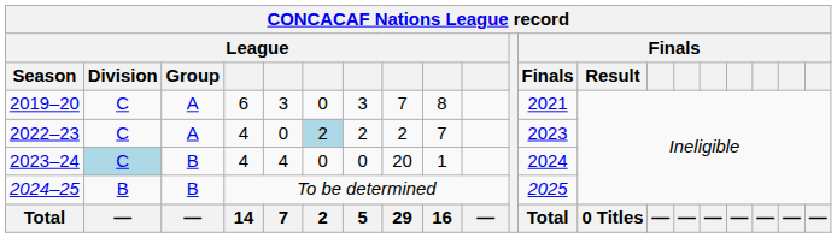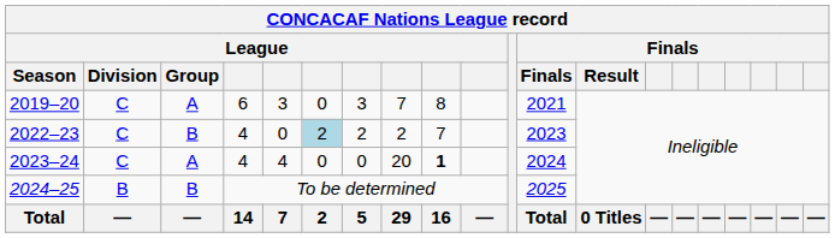 <table class="wikitable" style="text-align: center;">
 <tr>
 <th colspan="20"><a href='#'>CONCACAF Nations League</a> record</th>
 </tr>
 <tr>
 <th colspan="10">League</th>
 <th rowspan="7"></th>
 <th colspan="9">Finals</th>
 </tr>
 <tr>
 <th>Season</th>
 <th>Division</th>
 <th>Group</th>
 <th width="28"></th>
 <th width="28"></th>
 <th width="28"></th>
 <th width="28"></th>
 <th width="28"></th>
 <th width="28"></th>
 <th width="35"></th>
 <th><strong>Finals</strong></th>
 <th><strong>Result</strong></th>
 <th></th>
 <th></th>
 <th></th>
 <th></th>
 <th></th>
 <th></th>
 <th></th>
 </tr>
 <tr>
 <td><a href='#'>2019–20</a></td>
 <td><a href='#'>C</a></td>
 <td><a href='#'>A</a></td>
 <td>6</td>
 <td>3</td>
 <td>0</td>
 <td>3</td>
 <td>7</td>
 <td>8</td>
 <td></td>
 <td> <a href='#'>2021</a></td>
 <td colspan="8" rowspan="4"><em>Ineligible</em></td>
 </tr>
 <tr>
 <td><a href='#'>2022–23</a></td>
 <td><a href='#'>C</a></td>
-<td><a href='#'>A</a></td>
+<td><a href='#'>B</a></td>
 <td>4</td>
 <td>0</td>
 <td style="background: lightblue;">2</td>
 <td>2</td>
 <td>2</td>
 <td>7</td>
 <td></td>
 <td> <a href='#'>2023</a></td>
 </tr>
 <tr>
 <td><a href='#'>2023–24</a></td>
-<td style="background: lightblue;"><a href='#'>C</a></td>
-<td><a href='#'>B</a></td>
+<td><a href='#'>C</a></td>
+<td><a href='#'>A</a></td>
 <td>4</td>
 <td>4</td>
 <td>0</td>
 <td>0</td>
 <td>20</td>
-<td>1</td>
+<td><strong>1</strong></td>
 <td></td>
 <td> <a href='#'>2024</a></td>
 </tr>
 <tr>
 <td><a href='#'><em>2024–25</em></a></td>
 <td><a href='#'>B</a></td>
 <td><a href='#'>B</a></td>
 <td colspan="7"><em>To be determined</em></td>
 <td> <a href='#'><em>2025</em></a></td>
 </tr>
 <tr>
 <th>Total</th>
 <th><strong>—</strong></th>
 <th><strong>—</strong></th>
 <th>14</th>
 <th>7</th>
 <th>2</th>
 <th>5</th>
 <th>29</th>
 <th>16</th>
 <th><strong>—</strong></th>
 <th><strong>Total</strong></th>
 <th><strong>0 Titles</strong></th>
 <th><strong>—</strong></th>
 <th><strong>—</strong></th>
 <th><strong>—</strong></th>
 <th><strong>—</strong></th>
 <th><strong>—</strong></th>
 <th><strong>—</strong></th>
 <th><strong>—</strong></th>
 </tr>
 </table>
